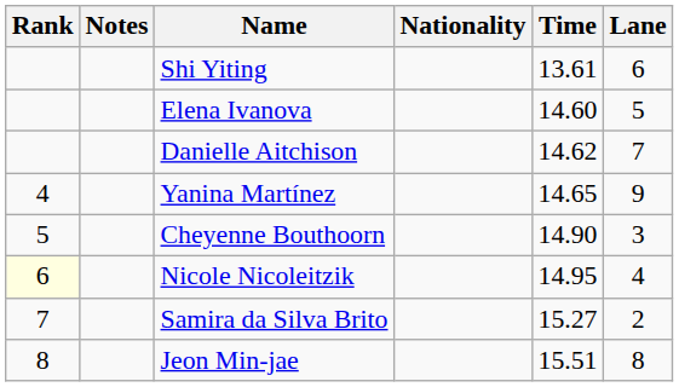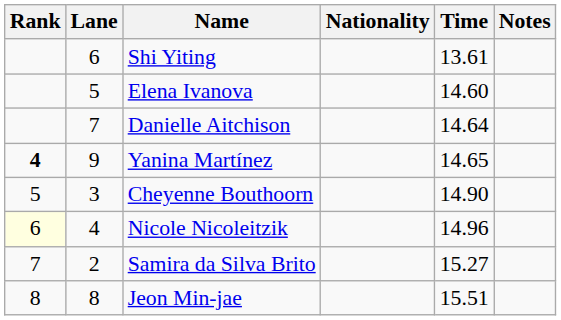 <table class="wikitable sortable" style="text-align:center">
 <tr>
 <th>Rank</th>
-<th>Notes</th>
+<th>Lane</th>
 <th>Name</th>
 <th>Nationality</th>
 <th>Time</th>
-<th>Lane</th>
+<th>Notes</th>
 </tr>
 <tr>
 <td></td>
-<td><strong></strong></td>
+<td>6</td>
 <td align="left"><a href='#'>Shi Yiting</a></td>
 <td align="left"></td>
 <td>13.61</td>
-<td>6</td>
+<td><strong></strong></td>
 </tr>
 <tr>
 <td></td>
-<td></td>
+<td>5</td>
 <td align="left"><a href='#'>Elena Ivanova</a></td>
 <td align="left"></td>
 <td>14.60</td>
-<td>5</td>
+<td></td>
 </tr>
 <tr>
 <td></td>
-<td></td>
+<td>7</td>
 <td align="left"><a href='#'>Danielle Aitchison</a></td>
 <td align="left"></td>
-<td>14.62</td>
-<td>7</td>
+<td>14.64</td>
+<td></td>
 </tr>
 <tr>
-<td>4</td>
-<td></td>
+<td><strong>4</strong></td>
+<td>9</td>
 <td align="left"><a href='#'>Yanina Martínez</a></td>
 <td align="left"></td>
 <td>14.65</td>
-<td>9</td>
+<td></td>
 </tr>
 <tr>
 <td>5</td>
-<td></td>
+<td>3</td>
 <td align="left"><a href='#'>Cheyenne Bouthoorn</a></td>
 <td align="left"></td>
 <td>14.90</td>
-<td>3</td>
+<td></td>
 </tr>
 <tr>
 <td style="background: lightyellow;">6</td>
-<td></td>
+<td>4</td>
 <td align="left"><a href='#'>Nicole Nicoleitzik</a></td>
 <td align="left"></td>
-<td>14.95</td>
-<td>4</td>
+<td>14.96</td>
+<td></td>
 </tr>
 <tr>
 <td>7</td>
-<td></td>
+<td>2</td>
 <td align="left"><a href='#'>Samira da Silva Brito</a></td>
 <td align="left"></td>
 <td>15.27</td>
-<td>2</td>
+<td></td>
 </tr>
 <tr>
 <td>8</td>
-<td></td>
+<td>8</td>
 <td align="left"><a href='#'>Jeon Min-jae</a></td>
 <td align="left"></td>
 <td>15.51</td>
-<td>8</td>
+<td></td>
 </tr>
 </table>
